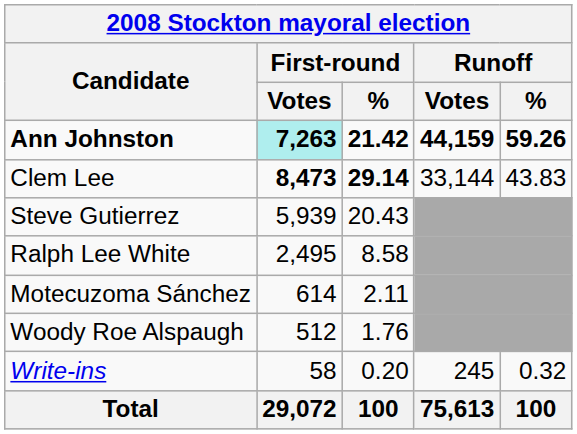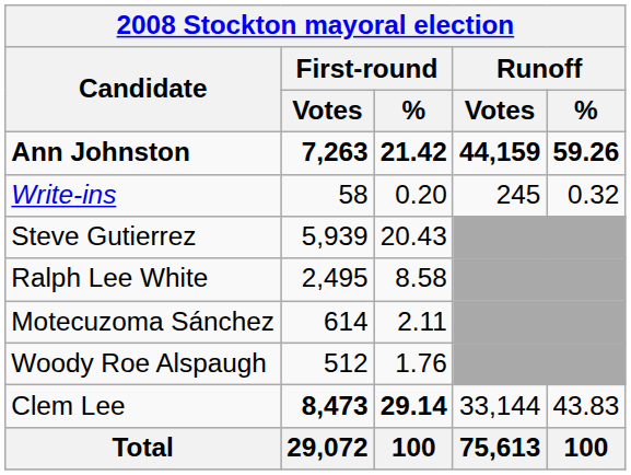 <table class=wikitable>
 <tr>
 <th colspan=5><a href='#'>2008 Stockton mayoral election</a></th>
 </tr>
 <tr>
 <th colspan=1 rowspan=2><strong>Candidate</strong></th>
 <th colspan=2><strong>First-round</strong></th>
 <th colspan=2><strong>Runoff</strong></th>
 </tr>
 <tr>
 <th>Votes</th>
 <th>%</th>
 <th>Votes</th>
 <th>%</th>
 </tr>
 <tr>
 <td><strong>Ann Johnston</strong></td>
-<td align="right" style="background: paleturquoise;"><strong>7,263</strong></td>
+<td align="right"><strong>7,263</strong></td>
 <td align="right"><strong>21.42</strong></td>
 <td align="right"><strong>44,159</strong></td>
 <td align="right"><strong>59.26</strong></td>
 </tr>
 <tr>
-<td>Clem Lee</td>
-<td align="right"><strong>8,473</strong></td>
-<td align="right"><strong>29.14</strong></td>
-<td align="right">33,144</td>
-<td align="right">43.83</td>
+<td><em><a href='#'>Write-ins</a></em></td>
+<td align="right">58</td>
+<td align="right">0.20</td>
+<td align="right">245</td>
+<td align="right">0.32</td>
 </tr>
 <tr>
 <td>Steve Gutierrez</td>
 <td align="right">5,939</td>
 <td align="right">20.43</td>
 <td colspan=2 bgcolor=darkgray></td>
 </tr>
 <tr>
 <td>Ralph Lee White</td>
 <td align="right">2,495</td>
 <td align="right">8.58</td>
 <td colspan=2 bgcolor=darkgray></td>
 </tr>
 <tr>
 <td>Motecuzoma Sánchez</td>
 <td align="right">614</td>
 <td align="right">2.11</td>
 <td colspan=2 bgcolor=darkgray></td>
 </tr>
 <tr>
 <td>Woody Roe Alspaugh</td>
 <td align="right">512</td>
 <td align="right">1.76</td>
 <td colspan=2 bgcolor=darkgray></td>
 </tr>
 <tr>
-<td><em><a href='#'>Write-ins</a></em></td>
-<td align="right">58</td>
-<td align="right">0.20</td>
-<td align="right">245</td>
-<td align="right">0.32</td>
+<td>Clem Lee</td>
+<td align="right"><strong>8,473</strong></td>
+<td align="right"><strong>29.14</strong></td>
+<td align="right">33,144</td>
+<td align="right">43.83</td>
 </tr>
 <tr>
 <th>Total</th>
 <th>29,072</th>
 <th>100</th>
 <th>75,613</th>
 <th>100</th>
 </tr>
 </table>
